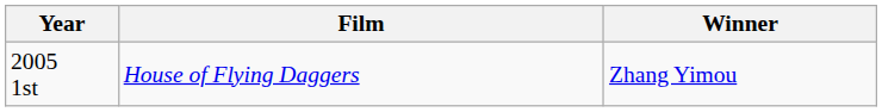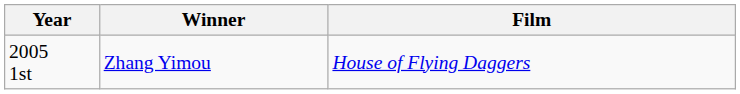 <table class="wikitable" style="width:600px">
 <tr>
 <th>Year</th>
+<th>Winner</th>
 <th>Film</th>
-<th>Winner</th>
 </tr>
 <tr>
 <td>2005<br> 1st</td>
+<td><a href='#'>Zhang Yimou</a></td>
 <td><em><a href='#'>House of Flying Daggers</a></em></td>
-<td><a href='#'>Zhang Yimou</a></td>
 </tr>
 </table>
